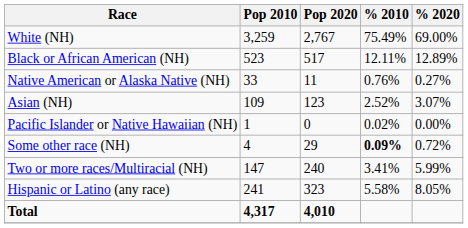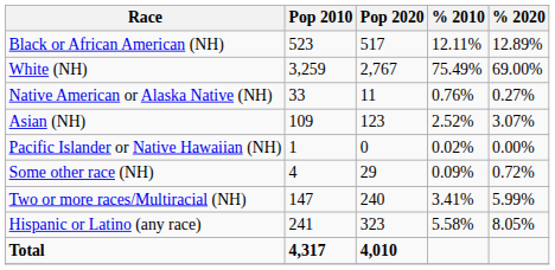 <table class="wikitable">
 <tr>
 <th>Race</th>
 <th>Pop 2010</th>
 <th>Pop 2020</th>
 <th>% 2010</th>
 <th>% 2020</th>
 </tr>
 <tr>
+<td><a href='#'>Black or African American</a> (NH)</td>
+<td>523</td>
+<td>517</td>
+<td>12.11%</td>
+<td>12.89%</td>
+</tr>
+<tr>
 <td><a href='#'>White</a> (NH)</td>
 <td>3,259</td>
 <td>2,767</td>
 <td>75.49%</td>
 <td>69.00%</td>
-</tr>
-<tr>
-<td><a href='#'>Black or African American</a> (NH)</td>
-<td>523</td>
-<td>517</td>
-<td>12.11%</td>
-<td>12.89%</td>
 </tr>
 <tr>
 <td><a href='#'>Native American</a> or <a href='#'>Alaska Native</a> (NH)</td>
 <td>33</td>
 <td>11</td>
 <td>0.76%</td>
 <td>0.27%</td>
 </tr>
 <tr>
 <td><a href='#'>Asian</a> (NH)</td>
 <td>109</td>
 <td>123</td>
 <td>2.52%</td>
 <td>3.07%</td>
 </tr>
 <tr>
 <td><a href='#'>Pacific Islander</a> or <a href='#'>Native Hawaiian</a> (NH)</td>
 <td>1</td>
 <td>0</td>
 <td>0.02%</td>
 <td>0.00%</td>
 </tr>
 <tr>
 <td><a href='#'>Some other race</a> (NH)</td>
 <td>4</td>
 <td>29</td>
-<td><strong>0.09%</strong></td>
+<td>0.09%</td>
 <td>0.72%</td>
 </tr>
 <tr>
 <td><a href='#'>Two or more races/Multiracial</a> (NH)</td>
 <td>147</td>
 <td>240</td>
 <td>3.41%</td>
 <td>5.99%</td>
 </tr>
 <tr>
 <td><a href='#'>Hispanic or Latino</a> (any race)</td>
 <td>241</td>
 <td>323</td>
 <td>5.58%</td>
 <td>8.05%</td>
 </tr>
 <tr>
 <td><strong>Total</strong></td>
 <td><strong>4,317</strong></td>
 <td><strong>4,010</strong></td>
 <td></td>
 <td></td>
 </tr>
 <tr>
 </tr>
 </table>
